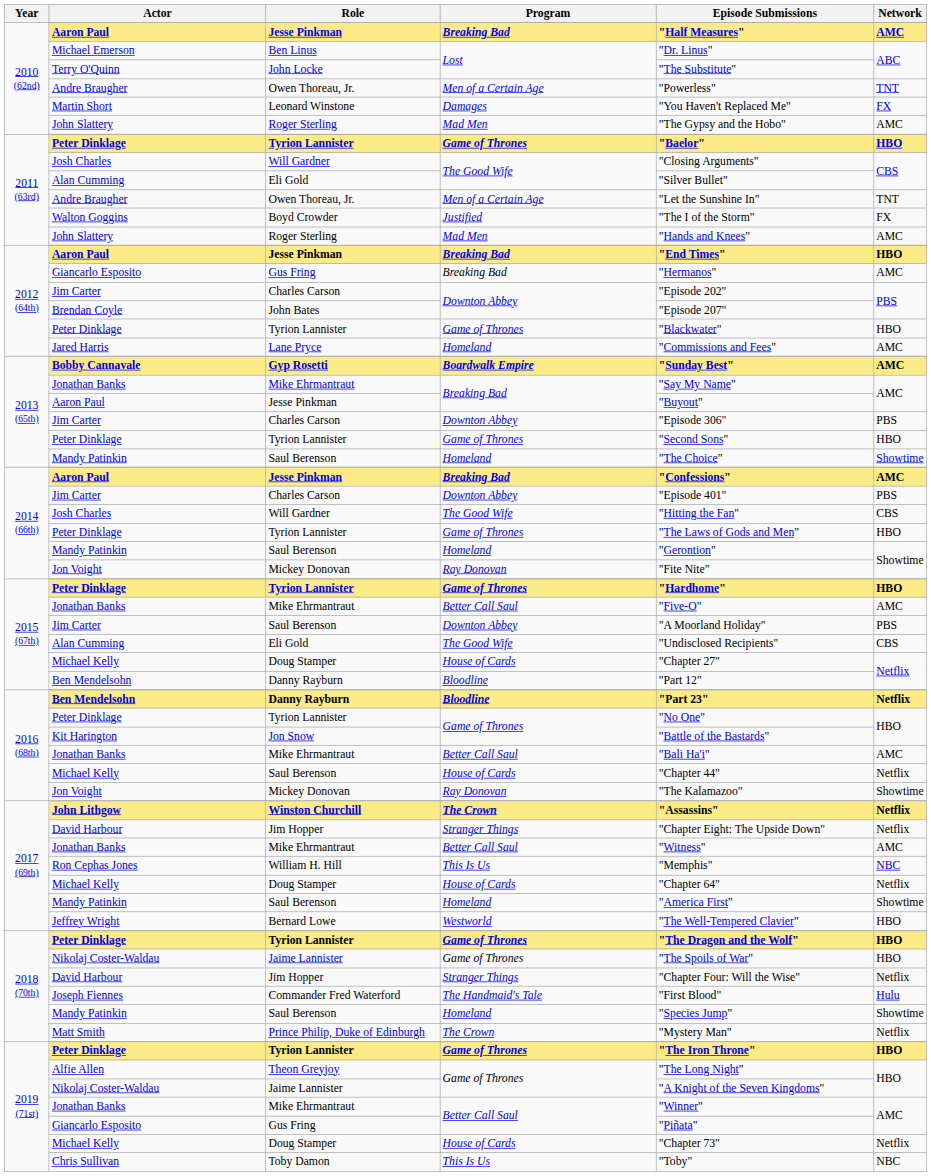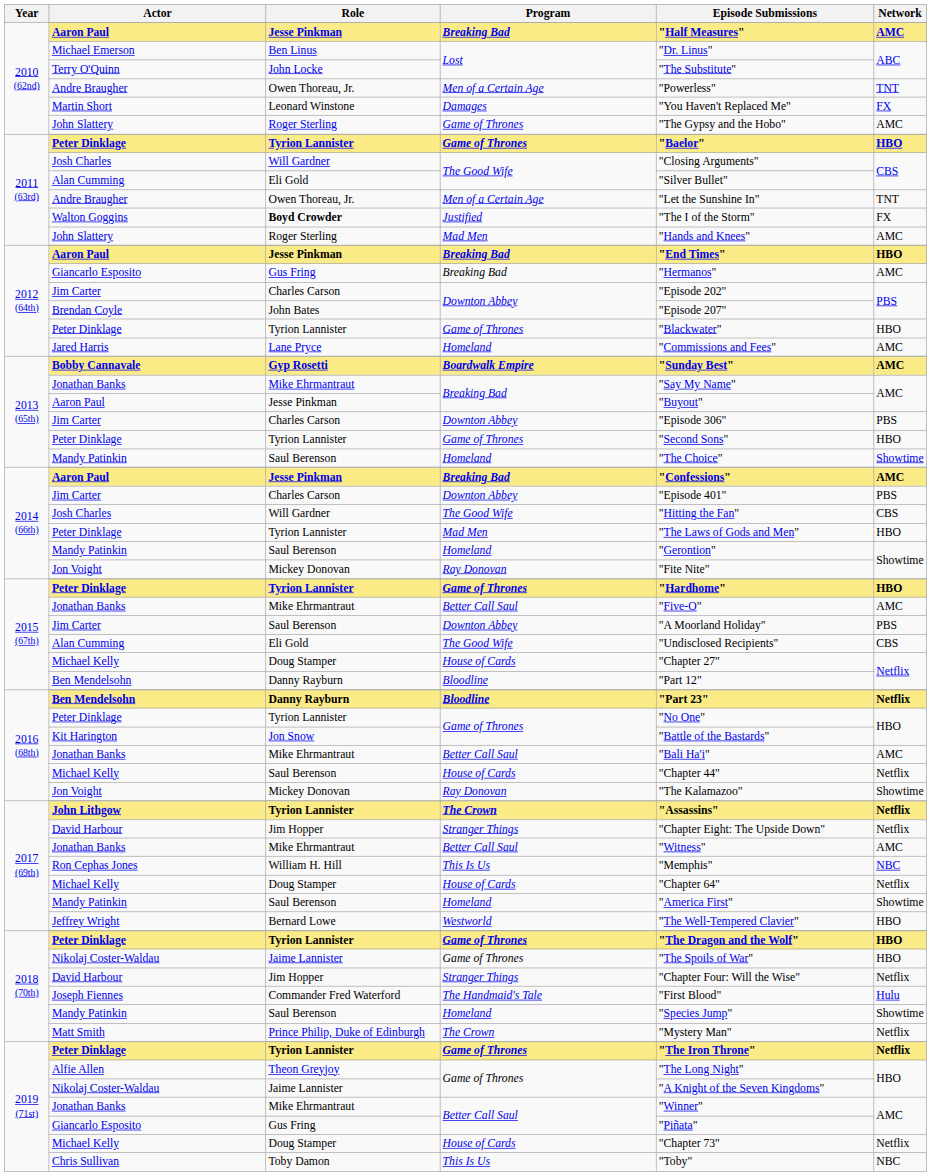 <table class="wikitable" style="width:100%">
 <tr style="background:#bebebe;">
 <th style="width:5%;">Year</th>
 <th style="width:25%;">Actor</th>
 <th style="width:20%;">Role</th>
 <th style="width:25%;">Program</th>
 <th style="width:25%;">Episode Submissions</th>
 <th style="width:5%;">Network</th>
 </tr>
 <tr>
 <td rowspan=7 style="text-align:center"><a href='#'>2010</a><br><small><a href='#'>(62nd)</a></small><br> </td>
 </tr>
 <tr style="background:#FAEB86">
 <td><strong><a href='#'>Aaron Paul</a></strong></td>
 <td><strong><a href='#'>Jesse Pinkman</a></strong></td>
 <td><strong><em><a href='#'>Breaking Bad</a></em></strong></td>
 <td><strong>"<a href='#'>Half Measures</a>"</strong></td>
 <td><strong><a href='#'>AMC</a></strong></td>
 </tr>
 <tr>
 <td><a href='#'>Michael Emerson</a></td>
 <td><a href='#'>Ben Linus</a></td>
 <td rowspan="2"><em><a href='#'>Lost</a></em></td>
 <td>"<a href='#'>Dr. Linus</a>"</td>
 <td rowspan="2"><a href='#'>ABC</a></td>
 </tr>
 <tr>
 <td><a href='#'>Terry O'Quinn</a></td>
 <td><a href='#'>John Locke</a></td>
 <td>"<a href='#'>The Substitute</a>"</td>
 </tr>
 <tr>
 <td><a href='#'>Andre Braugher</a></td>
 <td>Owen Thoreau, Jr.</td>
 <td><em><a href='#'>Men of a Certain Age</a></em></td>
 <td>"Powerless"</td>
 <td><a href='#'>TNT</a></td>
 </tr>
 <tr>
 <td><a href='#'>Martin Short</a></td>
 <td>Leonard Winstone</td>
 <td><em><a href='#'>Damages</a></em></td>
 <td>"You Haven't Replaced Me"</td>
 <td><a href='#'>FX</a></td>
 </tr>
 <tr>
 <td><a href='#'>John Slattery</a></td>
 <td><a href='#'>Roger Sterling</a></td>
-<td><em><a href='#'>Mad Men</a></em></td>
+<td><em><a href='#'>Game of Thrones</a></em></td>
 <td>"The Gypsy and the Hobo"</td>
 <td>AMC</td>
 </tr>
 <tr>
 <td rowspan=7 style="text-align:center"><a href='#'>2011</a><br><small><a href='#'>(63rd)</a></small><br> </td>
 </tr>
 <tr style="background:#FAEB86">
 <td><strong><a href='#'>Peter Dinklage</a></strong></td>
 <td><strong><a href='#'>Tyrion Lannister</a></strong></td>
 <td><strong><em><a href='#'>Game of Thrones</a></em></strong></td>
 <td><strong>"<a href='#'>Baelor</a>"</strong></td>
 <td><strong><a href='#'>HBO</a></strong></td>
 </tr>
 <tr>
 <td><a href='#'>Josh Charles</a></td>
 <td><a href='#'>Will Gardner</a></td>
 <td rowspan="2"><em><a href='#'>The Good Wife</a></em></td>
 <td>"Closing Arguments"</td>
 <td rowspan="2"><a href='#'>CBS</a></td>
 </tr>
 <tr>
 <td><a href='#'>Alan Cumming</a></td>
 <td>Eli Gold</td>
 <td>"Silver Bullet"</td>
 </tr>
 <tr>
 <td><a href='#'>Andre Braugher</a></td>
 <td>Owen Thoreau, Jr.</td>
 <td><em><a href='#'>Men of a Certain Age</a></em></td>
 <td>"Let the Sunshine In"</td>
 <td>TNT</td>
 </tr>
 <tr>
 <td><a href='#'>Walton Goggins</a></td>
-<td>Boyd Crowder</td>
+<td><strong>Boyd Crowder</strong></td>
 <td><em><a href='#'>Justified</a></em></td>
 <td>"The I of the Storm"</td>
 <td>FX</td>
 </tr>
 <tr>
 <td><a href='#'>John Slattery</a></td>
 <td>Roger Sterling</td>
 <td><em><a href='#'>Mad Men</a></em></td>
 <td>"<a href='#'>Hands and Knees</a>"</td>
 <td>AMC</td>
 </tr>
 <tr>
 <td rowspan=7 style="text-align:center"><a href='#'>2012</a><br><small><a href='#'>(64th)</a></small><br> </td>
 </tr>
 <tr style="background:#FAEB86">
 <td><strong><a href='#'>Aaron Paul</a></strong></td>
 <td><strong>Jesse Pinkman</strong></td>
 <td><strong><em><a href='#'>Breaking Bad</a></em></strong></td>
 <td><strong>"<a href='#'>End Times</a>"</strong></td>
 <td><strong>HBO</strong></td>
 </tr>
 <tr>
 <td><a href='#'>Giancarlo Esposito</a></td>
 <td><a href='#'>Gus Fring</a></td>
 <td><em>Breaking Bad</em></td>
 <td>"<a href='#'>Hermanos</a>"</td>
 <td>AMC</td>
 </tr>
 <tr>
 <td><a href='#'>Jim Carter</a></td>
 <td>Charles Carson</td>
 <td rowspan=2><em><a href='#'>Downton Abbey</a></em></td>
 <td>"Episode 202"</td>
 <td rowspan=2><a href='#'>PBS</a></td>
 </tr>
 <tr>
 <td><a href='#'>Brendan Coyle</a></td>
 <td>John Bates</td>
 <td>"Episode 207"</td>
 </tr>
 <tr>
 <td><a href='#'>Peter Dinklage</a></td>
 <td>Tyrion Lannister</td>
 <td><em><a href='#'>Game of Thrones</a></em></td>
 <td>"<a href='#'>Blackwater</a>"</td>
 <td>HBO</td>
 </tr>
 <tr>
 <td><a href='#'>Jared Harris</a></td>
 <td><a href='#'>Lane Pryce</a></td>
 <td><em><a href='#'>Homeland</a></em></td>
 <td>"<a href='#'>Commissions and Fees</a>"</td>
 <td>AMC</td>
 </tr>
 <tr>
 <td rowspan=7 style="text-align:center"><a href='#'>2013</a><br><small><a href='#'>(65th)</a></small><br> </td>
 </tr>
 <tr style="background:#FAEB86">
 <td><strong><a href='#'>Bobby Cannavale</a></strong></td>
 <td><strong><a href='#'>Gyp Rosetti</a></strong></td>
 <td><strong><em><a href='#'>Boardwalk Empire</a></em></strong></td>
 <td><strong>"<a href='#'>Sunday Best</a>"</strong></td>
 <td><strong>AMC</strong></td>
 </tr>
 <tr>
 <td><a href='#'>Jonathan Banks</a></td>
 <td><a href='#'>Mike Ehrmantraut</a></td>
 <td rowspan="2"><em><a href='#'>Breaking Bad</a></em></td>
 <td>"<a href='#'>Say My Name</a>"</td>
 <td rowspan="2">AMC</td>
 </tr>
 <tr>
 <td><a href='#'>Aaron Paul</a></td>
 <td>Jesse Pinkman</td>
 <td>"<a href='#'>Buyout</a>"</td>
 </tr>
 <tr>
 <td><a href='#'>Jim Carter</a></td>
 <td>Charles Carson</td>
 <td><em><a href='#'>Downton Abbey</a></em></td>
 <td>"Episode 306"</td>
 <td>PBS</td>
 </tr>
 <tr>
 <td><a href='#'>Peter Dinklage</a></td>
 <td>Tyrion Lannister</td>
 <td><em><a href='#'>Game of Thrones</a></em></td>
 <td>"<a href='#'>Second Sons</a>"</td>
 <td>HBO</td>
 </tr>
 <tr>
 <td><a href='#'>Mandy Patinkin</a></td>
 <td>Saul Berenson</td>
 <td><em><a href='#'>Homeland</a></em></td>
 <td>"<a href='#'>The Choice</a>"</td>
 <td><a href='#'>Showtime</a></td>
 </tr>
 <tr>
 <td rowspan=7 style="text-align:center"><a href='#'>2014</a><br><small><a href='#'>(66th)</a></small><br> </td>
 </tr>
 <tr style="background:#FAEB86">
 <td><strong><a href='#'>Aaron Paul</a></strong></td>
 <td><strong><a href='#'>Jesse Pinkman</a></strong></td>
 <td><strong><em><a href='#'>Breaking Bad</a></em></strong></td>
 <td><strong>"<a href='#'>Confessions</a>"</strong></td>
 <td><strong>AMC</strong></td>
 </tr>
 <tr>
 <td><a href='#'>Jim Carter</a></td>
 <td>Charles Carson</td>
 <td><em><a href='#'>Downton Abbey</a></em></td>
 <td>"Episode 401"</td>
 <td>PBS</td>
 </tr>
 <tr>
 <td><a href='#'>Josh Charles</a></td>
 <td>Will Gardner</td>
 <td><em><a href='#'>The Good Wife</a></em></td>
 <td>"<a href='#'>Hitting the Fan</a>"</td>
 <td>CBS</td>
 </tr>
 <tr>
 <td><a href='#'>Peter Dinklage</a></td>
 <td>Tyrion Lannister</td>
-<td><em><a href='#'>Game of Thrones</a></em></td>
+<td><em><a href='#'>Mad Men</a></em></td>
 <td>"<a href='#'>The Laws of Gods and Men</a>"</td>
 <td>HBO</td>
 </tr>
 <tr>
 <td><a href='#'>Mandy Patinkin</a></td>
 <td>Saul Berenson</td>
 <td><em><a href='#'>Homeland</a></em></td>
 <td>"<a href='#'>Gerontion</a>"</td>
 <td rowspan=2>Showtime</td>
 </tr>
 <tr>
 <td><a href='#'>Jon Voight</a></td>
 <td>Mickey Donovan</td>
 <td><em><a href='#'>Ray Donovan</a></em></td>
 <td>"Fite Nite"</td>
 </tr>
 <tr>
 <td rowspan=7 style="text-align:center"><a href='#'>2015</a><br><small><a href='#'>(67th)</a></small><br> </td>
 </tr>
 <tr style="background:#FAEB86">
 <td><strong><a href='#'>Peter Dinklage</a></strong></td>
 <td><strong><a href='#'>Tyrion Lannister</a></strong></td>
 <td><strong><em><a href='#'>Game of Thrones</a></em></strong></td>
 <td><strong>"<a href='#'>Hardhome</a>"</strong></td>
 <td><strong>HBO</strong></td>
 </tr>
 <tr>
 <td><a href='#'>Jonathan Banks</a></td>
 <td>Mike Ehrmantraut</td>
 <td><em><a href='#'>Better Call Saul</a></em></td>
 <td>"<a href='#'>Five-O</a>"</td>
 <td>AMC</td>
 </tr>
 <tr>
 <td><a href='#'>Jim Carter</a></td>
 <td>Saul Berenson</td>
 <td><em><a href='#'>Downton Abbey</a></em></td>
 <td>"A Moorland Holiday"</td>
 <td>PBS</td>
 </tr>
 <tr>
 <td><a href='#'>Alan Cumming</a></td>
 <td>Eli Gold</td>
 <td><em><a href='#'>The Good Wife</a></em></td>
 <td>"Undisclosed Recipients"</td>
 <td>CBS</td>
 </tr>
 <tr>
 <td><a href='#'>Michael Kelly</a></td>
 <td>Doug Stamper</td>
 <td><em><a href='#'>House of Cards</a></em></td>
 <td>"Chapter 27"</td>
 <td rowspan=2><a href='#'>Netflix</a></td>
 </tr>
 <tr>
 <td><a href='#'>Ben Mendelsohn</a></td>
 <td>Danny Rayburn</td>
 <td><em><a href='#'>Bloodline</a></em></td>
 <td>"Part 12"</td>
 </tr>
 <tr>
 <td rowspan=7 style="text-align:center"><a href='#'>2016</a><br><small><a href='#'>(68th)</a></small> <br> </td>
 </tr>
 <tr style="background:#FAEB86" colspan="5">
 <td><strong><a href='#'>Ben Mendelsohn</a></strong></td>
 <td><strong>Danny Rayburn</strong></td>
 <td><strong><em><a href='#'>Bloodline</a></em></strong></td>
 <td><strong>"Part 23"</strong></td>
 <td><strong>Netflix</strong></td>
 </tr>
 <tr>
 <td><a href='#'>Peter Dinklage</a></td>
 <td>Tyrion Lannister</td>
 <td rowspan="2"><em><a href='#'>Game of Thrones</a></em></td>
 <td>"<a href='#'>No One</a>"</td>
 <td rowspan="2">HBO</td>
 </tr>
 <tr>
 <td><a href='#'>Kit Harington</a></td>
 <td><a href='#'>Jon Snow</a></td>
 <td>"<a href='#'>Battle of the Bastards</a>"</td>
 </tr>
 <tr>
 <td><a href='#'>Jonathan Banks</a></td>
 <td>Mike Ehrmantraut</td>
 <td><em><a href='#'>Better Call Saul</a></em></td>
 <td>"<a href='#'>Bali Ha'i</a>"</td>
 <td>AMC</td>
 </tr>
 <tr>
 <td><a href='#'>Michael Kelly</a></td>
 <td>Saul Berenson</td>
 <td><em><a href='#'>House of Cards</a></em></td>
 <td>"Chapter 44"</td>
 <td>Netflix</td>
 </tr>
 <tr>
 <td><a href='#'>Jon Voight</a></td>
 <td>Mickey Donovan</td>
 <td><em><a href='#'>Ray Donovan</a></em></td>
 <td>"The Kalamazoo"</td>
 <td>Showtime</td>
 </tr>
 <tr>
 <td rowspan=8 style="text-align:center"><a href='#'>2017</a><br><small><a href='#'>(69th)</a></small> <br> </td>
 </tr>
 <tr style="background:#FAEB86" colspan="5">
 <td><strong><a href='#'>John Lithgow</a></strong></td>
-<td><strong><a href='#'>Winston Churchill</a></strong></td>
+<td><strong>Tyrion Lannister</strong></td>
 <td><strong><em><a href='#'>The Crown</a></em></strong></td>
 <td><strong>"Assassins"</strong></td>
 <td><strong>Netflix</strong></td>
 </tr>
 <tr>
 <td><a href='#'>David Harbour</a></td>
 <td>Jim Hopper</td>
 <td><em><a href='#'>Stranger Things</a></em></td>
 <td>"Chapter Eight: The Upside Down"</td>
 <td>Netflix</td>
 </tr>
 <tr>
 <td><a href='#'>Jonathan Banks</a></td>
 <td>Mike Ehrmantraut</td>
 <td><em><a href='#'>Better Call Saul</a></em></td>
 <td>"<a href='#'>Witness</a>"</td>
 <td>AMC</td>
 </tr>
 <tr>
 <td><a href='#'>Ron Cephas Jones</a></td>
 <td>William H. Hill</td>
 <td><em><a href='#'>This Is Us</a></em></td>
 <td>"Memphis"</td>
 <td><a href='#'>NBC</a></td>
 </tr>
 <tr>
 <td><a href='#'>Michael Kelly</a></td>
 <td>Doug Stamper</td>
 <td><em><a href='#'>House of Cards</a></em></td>
 <td>"Chapter 64"</td>
 <td>Netflix</td>
 </tr>
 <tr>
 <td><a href='#'>Mandy Patinkin</a></td>
 <td>Saul Berenson</td>
 <td><em><a href='#'>Homeland</a></em></td>
 <td>"<a href='#'>America First</a>"</td>
 <td>Showtime</td>
 </tr>
 <tr>
 <td><a href='#'>Jeffrey Wright</a></td>
 <td>Bernard Lowe</td>
 <td><em><a href='#'>Westworld</a></em></td>
 <td>"<a href='#'>The Well-Tempered Clavier</a>"</td>
 <td>HBO</td>
 </tr>
 <tr>
 <td rowspan=7 style="text-align:center"><a href='#'>2018</a><br><small><a href='#'>(70th)</a></small> <br> </td>
 </tr>
 <tr style="background:#FAEB86">
 <td><strong><a href='#'>Peter Dinklage</a></strong></td>
 <td><strong>Tyrion Lannister</strong></td>
 <td><strong><em><a href='#'>Game of Thrones</a></em></strong></td>
 <td><strong>"<a href='#'>The Dragon and the Wolf</a>"</strong></td>
 <td><strong>HBO</strong></td>
 </tr>
 <tr>
 <td><a href='#'>Nikolaj Coster-Waldau</a></td>
 <td><a href='#'>Jaime Lannister</a></td>
 <td><em>Game of Thrones</em></td>
 <td>"<a href='#'>The Spoils of War</a>"</td>
 <td>HBO</td>
 </tr>
 <tr>
 <td><a href='#'>David Harbour</a></td>
 <td>Jim Hopper</td>
 <td><em><a href='#'>Stranger Things</a></em></td>
 <td>"Chapter Four: Will the Wise"</td>
 <td>Netflix</td>
 </tr>
 <tr>
 <td><a href='#'>Joseph Fiennes</a></td>
 <td>Commander Fred Waterford</td>
 <td><em><a href='#'>The Handmaid's Tale</a></em></td>
 <td>"First Blood"</td>
 <td><a href='#'>Hulu</a></td>
 </tr>
 <tr>
 <td><a href='#'>Mandy Patinkin</a></td>
 <td>Saul Berenson</td>
 <td><em><a href='#'>Homeland</a></em></td>
 <td>"<a href='#'>Species Jump</a>"</td>
 <td>Showtime</td>
 </tr>
 <tr>
 <td><a href='#'>Matt Smith</a></td>
 <td><a href='#'>Prince Philip, Duke of Edinburgh</a></td>
 <td><em><a href='#'>The Crown</a></em></td>
 <td>"Mystery Man"</td>
 <td>Netflix</td>
 </tr>
 <tr>
 <td rowspan=8 style="text-align:center"><a href='#'>2019</a><br><small><a href='#'>(71st)</a></small> <br> </td>
 </tr>
 <tr style="background:#FAEB86">
 <td><strong><a href='#'>Peter Dinklage</a></strong></td>
 <td><strong>Tyrion Lannister</strong></td>
 <td><strong><em><a href='#'>Game of Thrones</a></em></strong></td>
 <td><strong>"<a href='#'>The Iron Throne</a>"</strong></td>
-<td><strong>HBO</strong></td>
+<td><strong>Netflix</strong></td>
 </tr>
 <tr>
 <td><a href='#'>Alfie Allen</a></td>
 <td><a href='#'>Theon Greyjoy</a></td>
 <td rowspan="2"><em>Game of Thrones</em></td>
 <td>"<a href='#'>The Long Night</a>"</td>
 <td rowspan="2">HBO</td>
 </tr>
 <tr>
 <td><a href='#'>Nikolaj Coster-Waldau</a></td>
 <td>Jaime Lannister</td>
 <td>"<a href='#'>A Knight of the Seven Kingdoms</a>"</td>
 </tr>
 <tr>
 <td><a href='#'>Jonathan Banks</a></td>
 <td>Mike Ehrmantraut</td>
 <td rowspan="2"><em><a href='#'>Better Call Saul</a></em></td>
 <td>"<a href='#'>Winner</a>"</td>
 <td rowspan="2">AMC</td>
 </tr>
 <tr>
 <td><a href='#'>Giancarlo Esposito</a></td>
 <td>Gus Fring</td>
 <td>"<a href='#'>Piñata</a>"</td>
 </tr>
 <tr>
 <td><a href='#'>Michael Kelly</a></td>
 <td>Doug Stamper</td>
 <td><em><a href='#'>House of Cards</a></em></td>
 <td>"Chapter 73"</td>
 <td>Netflix</td>
 </tr>
 <tr>
 <td><a href='#'>Chris Sullivan</a></td>
 <td>Toby Damon</td>
 <td><em><a href='#'>This Is Us</a></em></td>
 <td>"Toby"</td>
 <td>NBC</td>
 </tr>
 </table>
